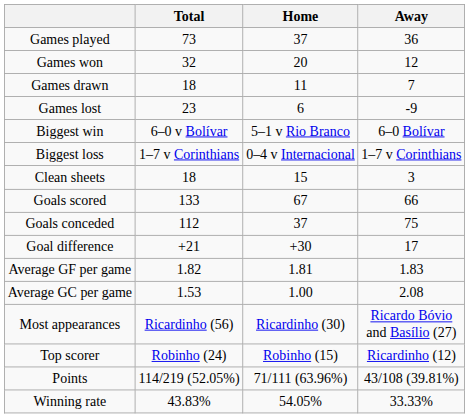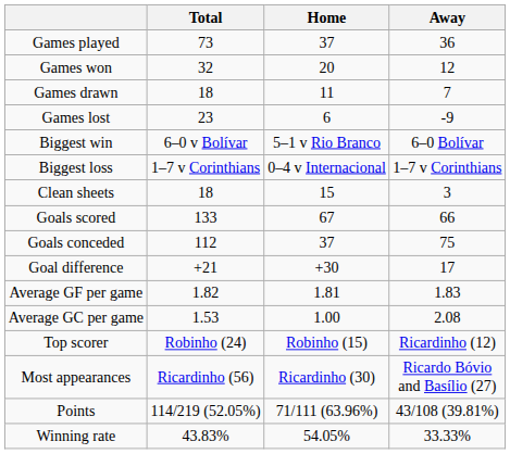 <table class="wikitable" style="font-size:95%; text-align:center">
 <tr>
 <th></th>
 <th>Total</th>
 <th>Home</th>
 <th>Away</th>
 </tr>
 <tr>
 <td>Games played</td>
 <td>73</td>
 <td>37</td>
 <td>36</td>
 </tr>
 <tr>
 <td>Games won</td>
 <td>32</td>
 <td>20</td>
 <td>12</td>
 </tr>
 <tr>
 <td>Games drawn</td>
 <td>18</td>
 <td>11</td>
 <td>7</td>
 </tr>
 <tr>
 <td>Games lost</td>
 <td>23</td>
 <td>6</td>
 <td>-9</td>
 </tr>
 <tr>
 <td>Biggest win</td>
 <td>6–0 v <a href='#'>Bolívar</a></td>
 <td>5–1 v <a href='#'>Rio Branco</a></td>
 <td>6–0 <a href='#'>Bolívar</a></td>
 </tr>
 <tr>
 <td>Biggest loss</td>
 <td>1–7 v <a href='#'>Corinthians</a></td>
 <td>0–4 v <a href='#'>Internacional</a></td>
 <td>1–7 v <a href='#'>Corinthians</a></td>
 </tr>
 <tr>
 <td>Clean sheets</td>
 <td>18</td>
 <td>15</td>
 <td>3</td>
 </tr>
 <tr>
 <td>Goals scored</td>
 <td>133</td>
 <td>67</td>
 <td>66</td>
 </tr>
 <tr>
 <td>Goals conceded</td>
 <td>112</td>
 <td>37</td>
 <td>75</td>
 </tr>
 <tr>
 <td>Goal difference</td>
 <td>+21</td>
 <td>+30</td>
 <td>17</td>
 </tr>
 <tr>
 <td>Average GF per game</td>
 <td>1.82</td>
 <td>1.81</td>
 <td>1.83</td>
 </tr>
 <tr>
 <td>Average GC per game</td>
 <td>1.53</td>
 <td>1.00</td>
 <td>2.08</td>
 </tr>
 <tr>
+<td>Top scorer</td>
+<td><a href='#'>Robinho</a> (24)</td>
+<td><a href='#'>Robinho</a> (15)</td>
+<td><a href='#'>Ricardinho</a> (12)</td>
+</tr>
+<tr>
 <td>Most appearances</td>
 <td><a href='#'>Ricardinho</a> (56)</td>
 <td><a href='#'>Ricardinho</a> (30)</td>
 <td><a href='#'>Ricardo Bóvio</a> <br>and <a href='#'>Basílio</a> (27)</td>
-</tr>
-<tr>
-<td>Top scorer</td>
-<td><a href='#'>Robinho</a> (24)</td>
-<td><a href='#'>Robinho</a> (15)</td>
-<td><a href='#'>Ricardinho</a> (12)</td>
 </tr>
 <tr>
 <td>Points</td>
 <td>114/219 (52.05%)</td>
 <td>71/111 (63.96%)</td>
 <td>43/108 (39.81%)</td>
 </tr>
 <tr>
 <td>Winning rate</td>
 <td>43.83%</td>
 <td>54.05%</td>
 <td>33.33%</td>
 </tr>
 </table>
